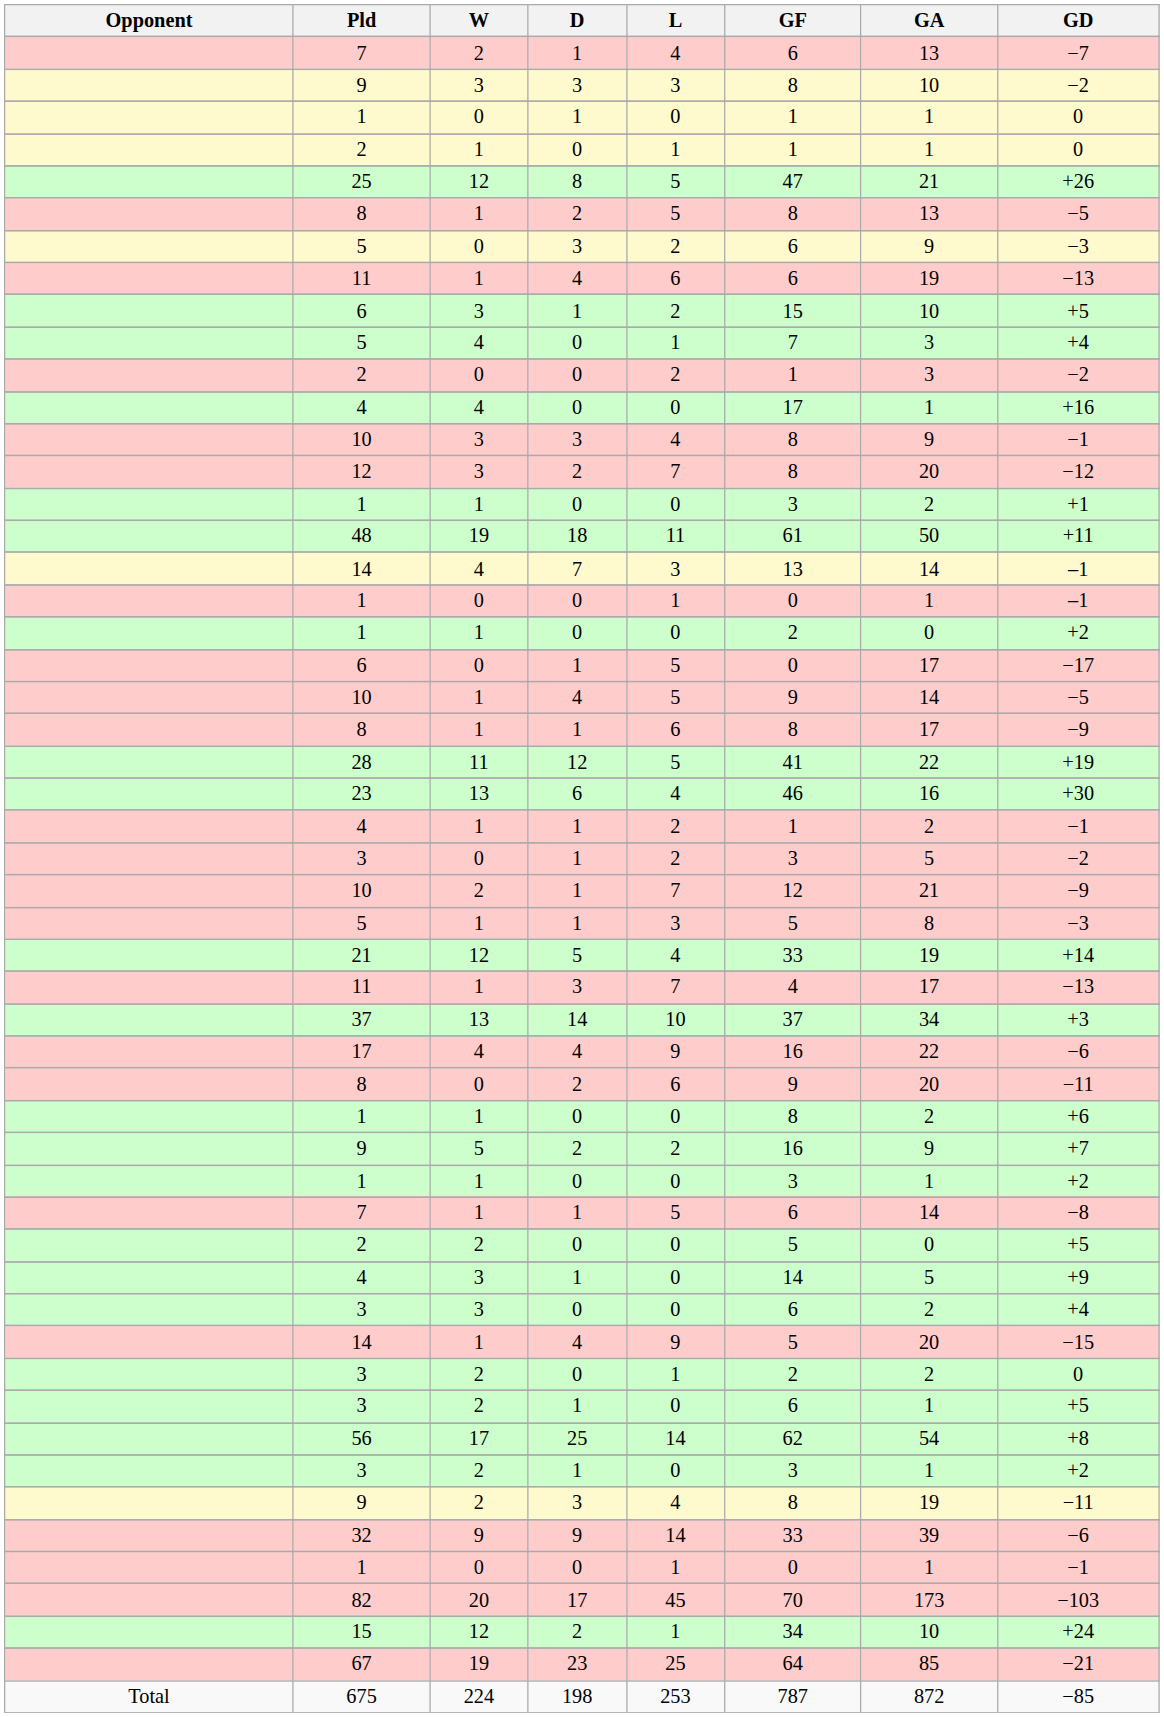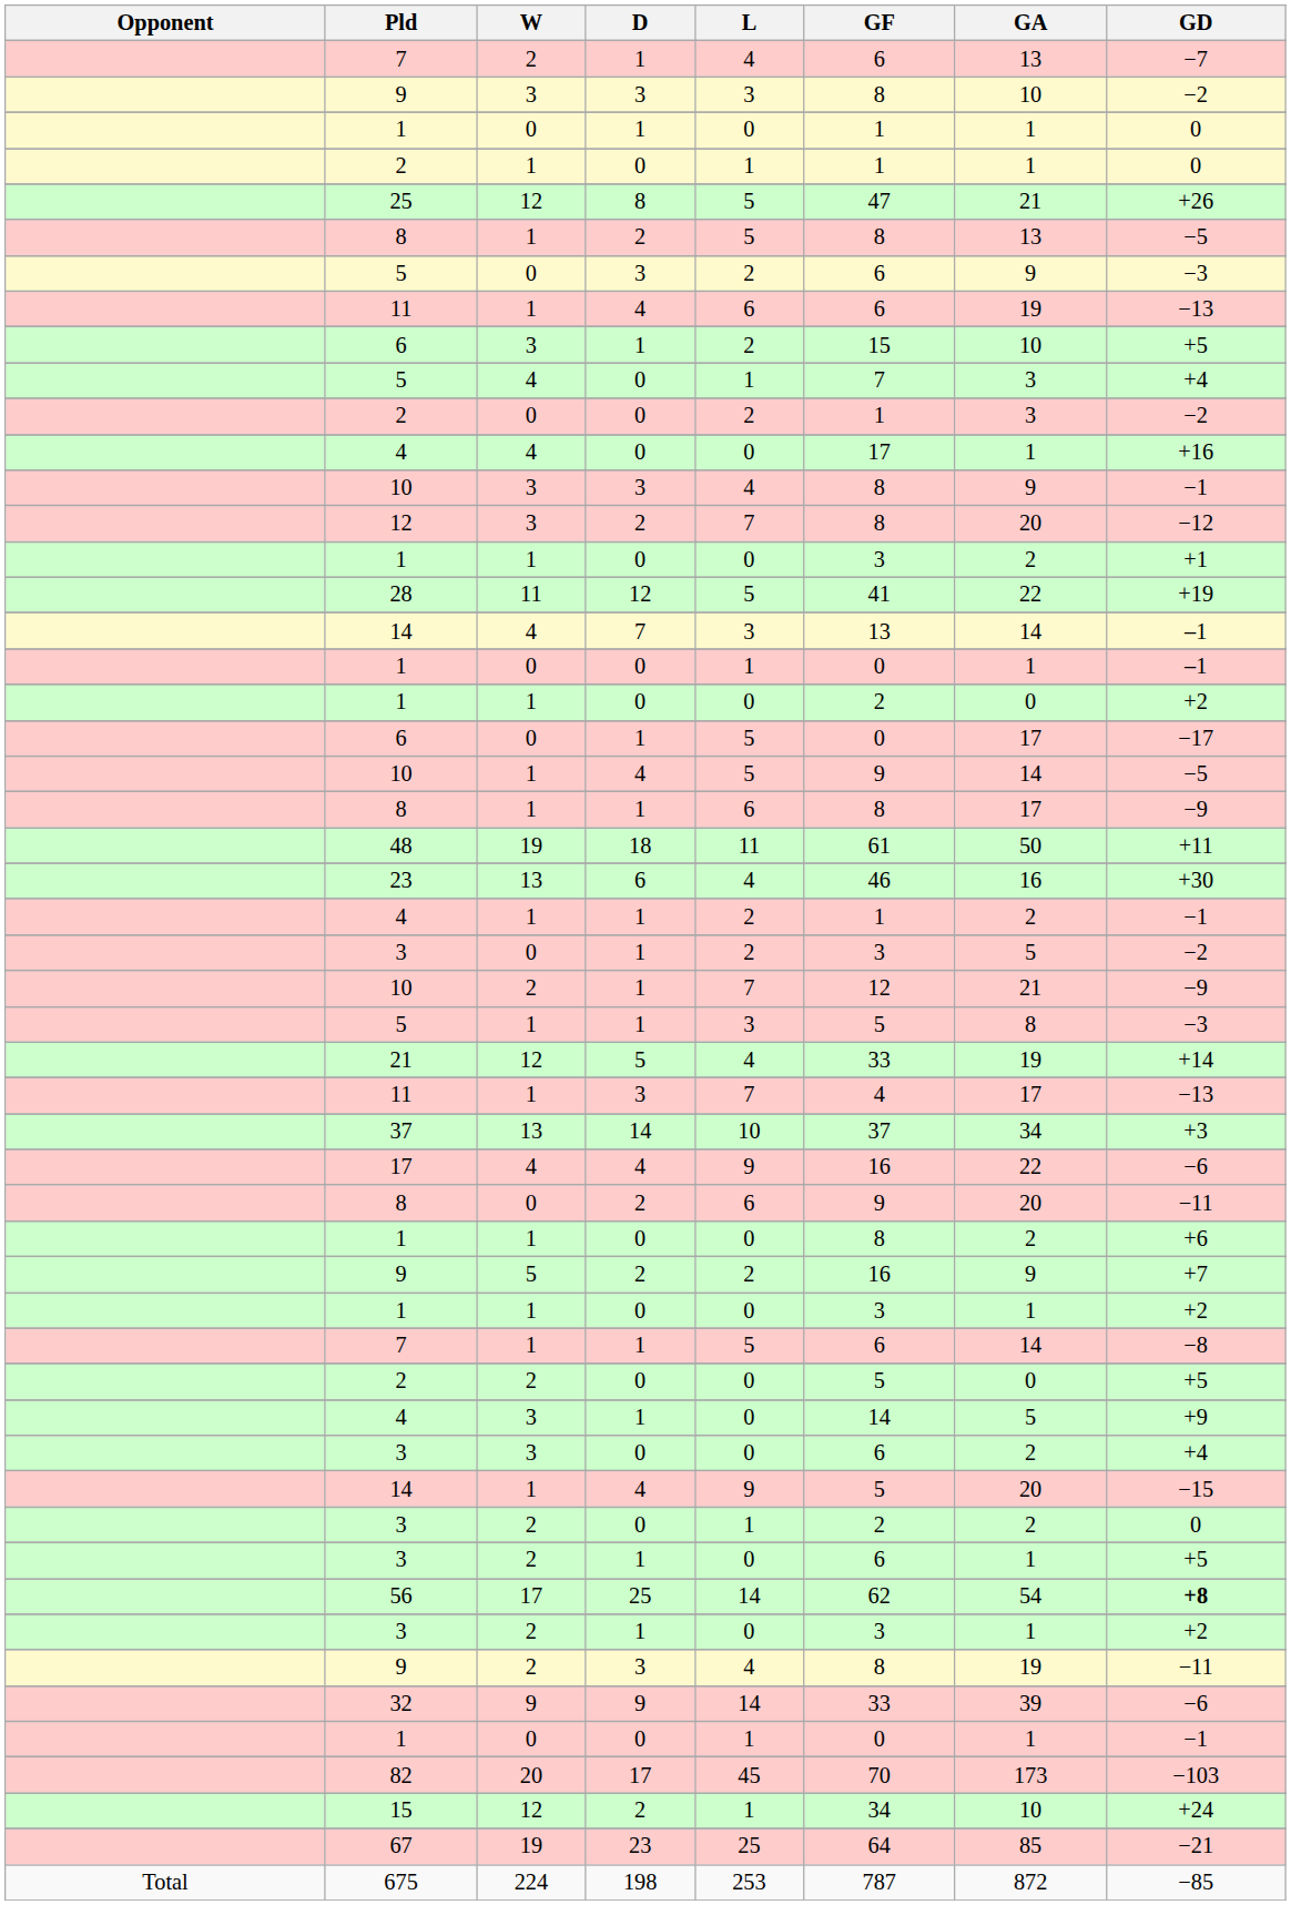 <table class="sortable wikitable toccolours" style="text-align: center">
 <tr>
 <th width=220>Opponent<br></th>
 <th width=100>Pld<br></th>
 <th width=70>W<br></th>
 <th width=70>D<br></th>
 <th width=70>L<br></th>
 <th width=100>GF<br></th>
 <th width=100>GA<br></th>
 <th width=120>GD<br></th>
 </tr>
 <tr>
 </tr>
 <tr bgcolor=FFCCCC>
 <td style="text-align:left;"></td>
 <td>7</td>
 <td>2</td>
 <td>1</td>
 <td>4</td>
 <td>6</td>
 <td>13</td>
 <td>−7</td>
 </tr>
 <tr>
 </tr>
 <tr bgcolor=FFFACD>
 <td style="text-align:left;"></td>
 <td>9</td>
 <td>3</td>
 <td>3</td>
 <td>3</td>
 <td>8</td>
 <td>10</td>
 <td>−2</td>
 </tr>
 <tr>
 </tr>
 <tr bgcolor=FFFACD>
 <td style="text-align:left;"></td>
 <td>1</td>
 <td>0</td>
 <td>1</td>
 <td>0</td>
 <td>1</td>
 <td>1</td>
 <td>0</td>
 </tr>
 <tr>
 </tr>
 <tr bgcolor=FFFACD>
 <td style="text-align:left;"></td>
 <td>2</td>
 <td>1</td>
 <td>0</td>
 <td>1</td>
 <td>1</td>
 <td>1</td>
 <td>0</td>
 </tr>
 <tr>
 </tr>
 <tr bgcolor=CCFFCC>
 <td style="text-align:left;"></td>
 <td>25</td>
 <td>12</td>
 <td>8</td>
 <td>5</td>
 <td>47</td>
 <td>21</td>
 <td>+26</td>
 </tr>
 <tr>
 </tr>
 <tr bgcolor=FFCCCC>
 <td style="text-align:left;"></td>
 <td>8</td>
 <td>1</td>
 <td>2</td>
 <td>5</td>
 <td>8</td>
 <td>13</td>
 <td>−5</td>
 </tr>
 <tr>
 </tr>
 <tr bgcolor=FFFACD>
 <td style="text-align:left;"></td>
 <td>5</td>
 <td>0</td>
 <td>3</td>
 <td>2</td>
 <td>6</td>
 <td>9</td>
 <td>−3</td>
 </tr>
 <tr>
 </tr>
 <tr bgcolor=FFCCCC>
 <td style="text-align:left;"></td>
 <td>11</td>
 <td>1</td>
 <td>4</td>
 <td>6</td>
 <td>6</td>
 <td>19</td>
 <td>−13</td>
 </tr>
 <tr>
 </tr>
 <tr bgcolor=CCFFCC>
 <td style="text-align:left;"></td>
 <td>6</td>
 <td>3</td>
 <td>1</td>
 <td>2</td>
 <td>15</td>
 <td>10</td>
 <td>+5</td>
 </tr>
 <tr>
 </tr>
 <tr bgcolor=CCFFCC>
 <td style="text-align:left;"></td>
 <td>5</td>
 <td>4</td>
 <td>0</td>
 <td>1</td>
 <td>7</td>
 <td>3</td>
 <td>+4</td>
 </tr>
 <tr>
 </tr>
 <tr bgcolor=FFCCCC>
 <td style="text-align:left;"></td>
 <td>2</td>
 <td>0</td>
 <td>0</td>
 <td>2</td>
 <td>1</td>
 <td>3</td>
 <td>−2</td>
 </tr>
 <tr>
 </tr>
 <tr bgcolor=CCFFCC>
 <td style="text-align:left;"></td>
 <td>4</td>
 <td>4</td>
 <td>0</td>
 <td>0</td>
 <td>17</td>
 <td>1</td>
 <td>+16</td>
 </tr>
 <tr>
 </tr>
 <tr bgcolor=FFCCCC>
 <td style="text-align:left;"></td>
 <td>10</td>
 <td>3</td>
 <td>3</td>
 <td>4</td>
 <td>8</td>
 <td>9</td>
 <td>−1</td>
 </tr>
 <tr>
 </tr>
 <tr bgcolor=FFCCCC>
 <td style="text-align:left;"></td>
 <td>12</td>
 <td>3</td>
 <td>2</td>
 <td>7</td>
 <td>8</td>
 <td>20</td>
 <td>−12</td>
 </tr>
 <tr>
 </tr>
 <tr bgcolor=CCFFCC>
 <td style="text-align:left;"></td>
 <td>1</td>
 <td>1</td>
 <td>0</td>
 <td>0</td>
 <td>3</td>
 <td>2</td>
 <td>+1</td>
 </tr>
 <tr>
 </tr>
 <tr bgcolor=CCFFCC>
 <td style="text-align:left;"></td>
-<td>48</td>
-<td>19</td>
-<td>18</td>
+<td>28</td>
 <td>11</td>
-<td>61</td>
-<td>50</td>
-<td>+11</td>
+<td>12</td>
+<td>5</td>
+<td>41</td>
+<td>22</td>
+<td>+19</td>
 </tr>
 <tr>
 </tr>
 <tr bgcolor=FFFACD>
 <td style="text-align:left;"></td>
 <td>14</td>
 <td>4</td>
 <td>7</td>
 <td>3</td>
 <td>13</td>
 <td>14</td>
 <td>–1</td>
 </tr>
 <tr>
 </tr>
 <tr bgcolor=FFCCCC>
 <td style="text-align:left;"></td>
 <td>1</td>
 <td>0</td>
 <td>0</td>
 <td>1</td>
 <td>0</td>
 <td>1</td>
 <td>–1</td>
 </tr>
 <tr>
 </tr>
 <tr bgcolor=CCFFCC>
 <td style="text-align:left;"></td>
 <td>1</td>
 <td>1</td>
 <td>0</td>
 <td>0</td>
 <td>2</td>
 <td>0</td>
 <td>+2</td>
 </tr>
 <tr>
 </tr>
 <tr bgcolor=FFCCCC>
 <td style="text-align:left;"></td>
 <td>6</td>
 <td>0</td>
 <td>1</td>
 <td>5</td>
 <td>0</td>
 <td>17</td>
 <td>−17</td>
 </tr>
 <tr>
 </tr>
 <tr bgcolor=FFCCCC>
 <td style="text-align:left;"></td>
 <td>10</td>
 <td>1</td>
 <td>4</td>
 <td>5</td>
 <td>9</td>
 <td>14</td>
 <td>−5</td>
 </tr>
 <tr>
 </tr>
 <tr bgcolor=FFCCCC>
 <td style="text-align:left;"></td>
 <td>8</td>
 <td>1</td>
 <td>1</td>
 <td>6</td>
 <td>8</td>
 <td>17</td>
 <td>−9</td>
 </tr>
 <tr>
 </tr>
 <tr bgcolor=CCFFCC>
 <td style="text-align:left;"></td>
-<td>28</td>
+<td>48</td>
+<td>19</td>
+<td>18</td>
 <td>11</td>
-<td>12</td>
-<td>5</td>
-<td>41</td>
-<td>22</td>
-<td>+19</td>
+<td>61</td>
+<td>50</td>
+<td>+11</td>
 </tr>
 <tr>
 </tr>
 <tr bgcolor=CCFFCC>
 <td style="text-align:left;"></td>
 <td>23</td>
 <td>13</td>
 <td>6</td>
 <td>4</td>
 <td>46</td>
 <td>16</td>
 <td>+30</td>
 </tr>
 <tr>
 </tr>
 <tr bgcolor=FFCCCC>
 <td style="text-align:left;"></td>
 <td>4</td>
 <td>1</td>
 <td>1</td>
 <td>2</td>
 <td>1</td>
 <td>2</td>
 <td>−1</td>
 </tr>
 <tr>
 </tr>
 <tr bgcolor=FFCCCC>
 <td style="text-align:left;"></td>
 <td>3</td>
 <td>0</td>
 <td>1</td>
 <td>2</td>
 <td>3</td>
 <td>5</td>
 <td>−2</td>
 </tr>
 <tr>
 </tr>
 <tr bgcolor=FFCCCC>
 <td style="text-align:left;"></td>
 <td>10</td>
 <td>2</td>
 <td>1</td>
 <td>7</td>
 <td>12</td>
 <td>21</td>
 <td>−9</td>
 </tr>
 <tr>
 </tr>
 <tr bgcolor=FFCCCC>
 <td style="text-align:left;"></td>
 <td>5</td>
 <td>1</td>
 <td>1</td>
 <td>3</td>
 <td>5</td>
 <td>8</td>
 <td>−3</td>
 </tr>
 <tr>
 </tr>
 <tr bgcolor=CCFFCC>
 <td style="text-align:left;"></td>
 <td>21</td>
 <td>12</td>
 <td>5</td>
 <td>4</td>
 <td>33</td>
 <td>19</td>
 <td>+14</td>
 </tr>
 <tr>
 </tr>
 <tr bgcolor=FFCCCC>
 <td style="text-align:left;"></td>
 <td>11</td>
 <td>1</td>
 <td>3</td>
 <td>7</td>
 <td>4</td>
 <td>17</td>
 <td>−13</td>
 </tr>
 <tr>
 </tr>
 <tr bgcolor=CCFFCC>
 <td style="text-align:left;"></td>
 <td>37</td>
 <td>13</td>
 <td>14</td>
 <td>10</td>
 <td>37</td>
 <td>34</td>
 <td>+3</td>
 </tr>
 <tr>
 </tr>
 <tr bgcolor=FFCCCC>
 <td style="text-align:left;"></td>
 <td>17</td>
 <td>4</td>
 <td>4</td>
 <td>9</td>
 <td>16</td>
 <td>22</td>
 <td>−6</td>
 </tr>
 <tr>
 </tr>
 <tr bgcolor=FFCCCC>
 <td style="text-align:left;"></td>
 <td>8</td>
 <td>0</td>
 <td>2</td>
 <td>6</td>
 <td>9</td>
 <td>20</td>
 <td>−11</td>
 </tr>
 <tr>
 </tr>
 <tr bgcolor=CCFFCC>
 <td style="text-align:left;"></td>
 <td>1</td>
 <td>1</td>
 <td>0</td>
 <td>0</td>
 <td>8</td>
 <td>2</td>
 <td>+6</td>
 </tr>
 <tr>
 </tr>
 <tr bgcolor=CCFFCC>
 <td style="text-align:left;"></td>
 <td>9</td>
 <td>5</td>
 <td>2</td>
 <td>2</td>
 <td>16</td>
 <td>9</td>
 <td>+7</td>
 </tr>
 <tr>
 </tr>
 <tr bgcolor=CCFFCC>
 <td style="text-align:left;"></td>
 <td>1</td>
 <td>1</td>
 <td>0</td>
 <td>0</td>
 <td>3</td>
 <td>1</td>
 <td>+2</td>
 </tr>
 <tr>
 </tr>
 <tr bgcolor=FFCCCC>
 <td style="text-align:left;"></td>
 <td>7</td>
 <td>1</td>
 <td>1</td>
 <td>5</td>
 <td>6</td>
 <td>14</td>
 <td>−8</td>
 </tr>
 <tr>
 </tr>
 <tr bgcolor=CCFFCC>
 <td style="text-align:left;"></td>
 <td>2</td>
 <td>2</td>
 <td>0</td>
 <td>0</td>
 <td>5</td>
 <td>0</td>
 <td>+5</td>
 </tr>
 <tr>
 </tr>
 <tr bgcolor=CCFFCC>
 <td style="text-align:left;"></td>
 <td>4</td>
 <td>3</td>
 <td>1</td>
 <td>0</td>
 <td>14</td>
 <td>5</td>
 <td>+9</td>
 </tr>
 <tr>
 </tr>
 <tr bgcolor=CCFFCC>
 <td style="text-align:left;"></td>
 <td>3</td>
 <td>3</td>
 <td>0</td>
 <td>0</td>
 <td>6</td>
 <td>2</td>
 <td>+4</td>
 </tr>
 <tr>
 </tr>
 <tr bgcolor=FFCCCC>
 <td style="text-align:left;"></td>
 <td>14</td>
 <td>1</td>
 <td>4</td>
 <td>9</td>
 <td>5</td>
 <td>20</td>
 <td>−15</td>
 </tr>
 <tr>
 </tr>
 <tr bgcolor=CCFFCC>
 <td style="text-align:left;"></td>
 <td>3</td>
 <td>2</td>
 <td>0</td>
 <td>1</td>
 <td>2</td>
 <td>2</td>
 <td>0</td>
 </tr>
 <tr>
 </tr>
 <tr bgcolor=CCFFCC>
 <td style="text-align:left;"></td>
 <td>3</td>
 <td>2</td>
 <td>1</td>
 <td>0</td>
 <td>6</td>
 <td>1</td>
 <td>+5</td>
 </tr>
 <tr>
 </tr>
 <tr bgcolor=CCFFCC>
 <td style="text-align:left;"></td>
 <td>56</td>
 <td>17</td>
 <td>25</td>
 <td>14</td>
 <td>62</td>
 <td>54</td>
-<td>+8</td>
+<td><strong>+8</strong></td>
 </tr>
 <tr>
 </tr>
 <tr bgcolor=CCFFCC>
 <td style="text-align:left;"></td>
 <td>3</td>
 <td>2</td>
 <td>1</td>
 <td>0</td>
 <td>3</td>
 <td>1</td>
 <td>+2</td>
 </tr>
 <tr>
 </tr>
 <tr bgcolor=FFFACD>
 <td style="text-align:left;"></td>
 <td>9</td>
 <td>2</td>
 <td>3</td>
 <td>4</td>
 <td>8</td>
 <td>19</td>
 <td>−11</td>
 </tr>
 <tr>
 </tr>
 <tr bgcolor=FFCCCC>
 <td style="text-align:left;"></td>
 <td>32</td>
 <td>9</td>
 <td>9</td>
 <td>14</td>
 <td>33</td>
 <td>39</td>
 <td>−6</td>
 </tr>
 <tr>
 </tr>
 <tr bgcolor=FFCCCC>
 <td style="text-align:left;"></td>
 <td>1</td>
 <td>0</td>
 <td>0</td>
 <td>1</td>
 <td>0</td>
 <td>1</td>
 <td>−1</td>
 </tr>
 <tr>
 </tr>
 <tr bgcolor=FFCCCC>
 <td style="text-align:left;"></td>
 <td>82</td>
 <td>20</td>
 <td>17</td>
 <td>45</td>
 <td>70</td>
 <td>173</td>
 <td>−103</td>
 </tr>
 <tr>
 </tr>
 <tr bgcolor=CCFFCC>
 <td style="text-align:left;"></td>
 <td>15</td>
 <td>12</td>
 <td>2</td>
 <td>1</td>
 <td>34</td>
 <td>10</td>
 <td>+24</td>
 </tr>
 <tr>
 </tr>
 <tr bgcolor=FFCCCC>
 <td style="text-align:left;"></td>
 <td>67</td>
 <td>19</td>
 <td>23</td>
 <td>25</td>
 <td>64</td>
 <td>85</td>
 <td>−21</td>
 </tr>
 <tr class="sortbottom">
 <td>Total</td>
 <td>675</td>
 <td>224</td>
 <td>198</td>
 <td>253</td>
 <td>787</td>
 <td>872</td>
 <td>−85</td>
 </tr>
 </table>
